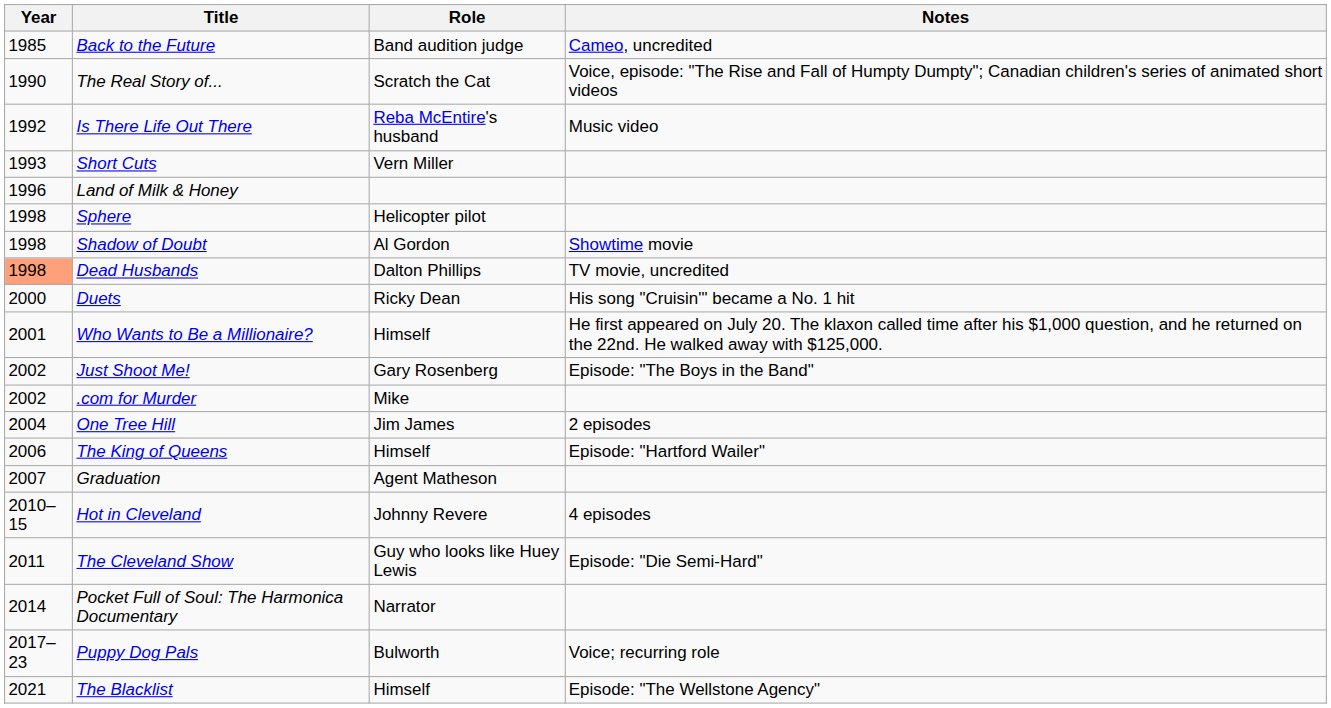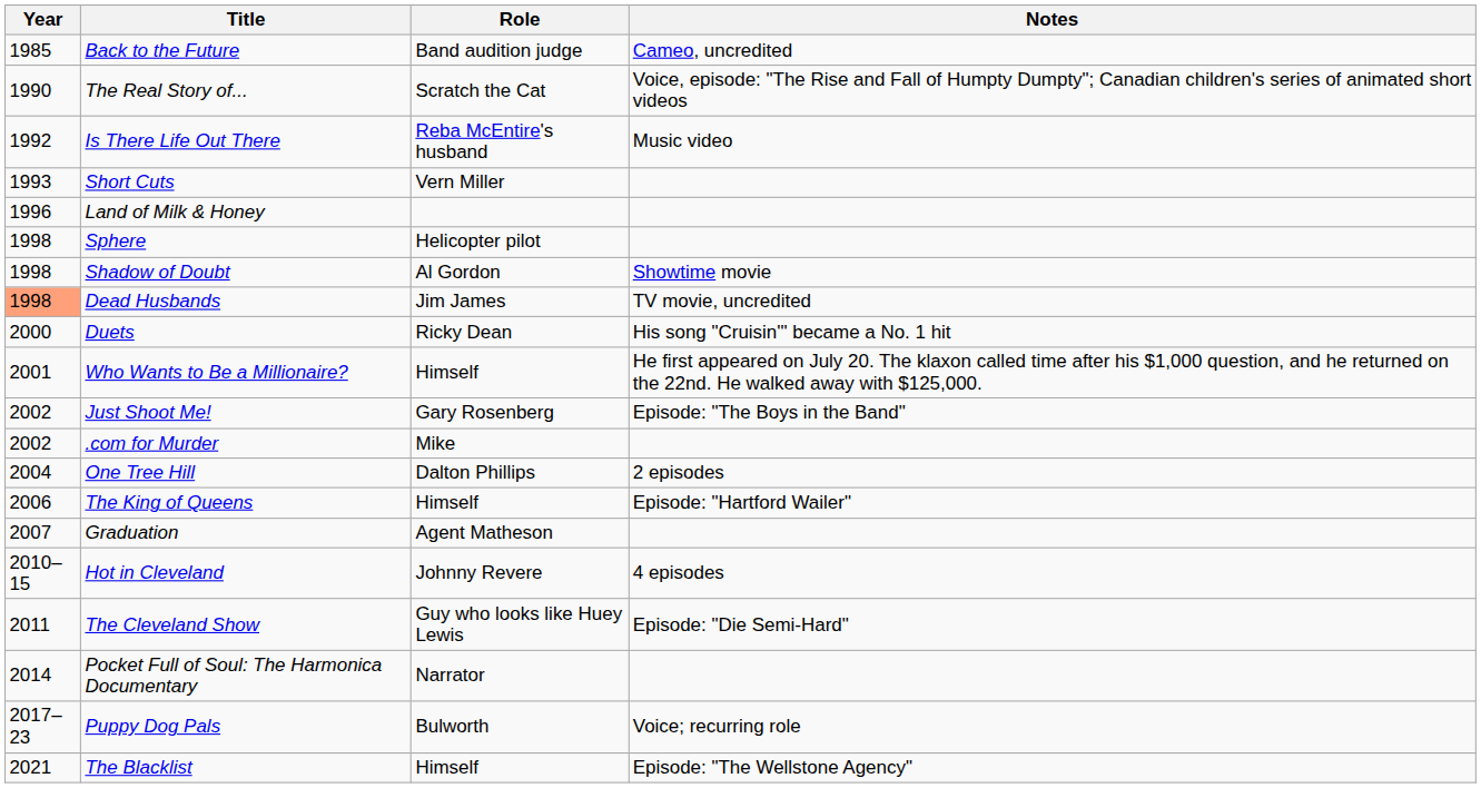 <table class="wikitable sortable">
 <tr>
 <th>Year</th>
 <th>Title</th>
 <th>Role</th>
 <th class="unsortable">Notes</th>
 </tr>
 <tr>
 <td>1985</td>
 <td><em><a href='#'>Back to the Future</a></em></td>
 <td>Band audition judge</td>
 <td><a href='#'>Cameo</a>, uncredited</td>
 </tr>
 <tr>
 <td>1990</td>
 <td><em>The Real Story of...</em></td>
 <td>Scratch the Cat</td>
 <td>Voice, episode: "The Rise and Fall of Humpty Dumpty"; Canadian children's series of animated short videos</td>
 </tr>
 <tr>
 <td>1992</td>
 <td><em><a href='#'>Is There Life Out There</a></em></td>
 <td><a href='#'>Reba McEntire</a>'s husband</td>
 <td>Music video</td>
 </tr>
 <tr>
 <td>1993</td>
 <td><em><a href='#'>Short Cuts</a></em></td>
 <td>Vern Miller</td>
 <td></td>
 </tr>
 <tr>
 <td>1996</td>
 <td><em>Land of Milk & Honey</em></td>
 <td></td>
 <td></td>
 </tr>
 <tr>
 <td>1998</td>
 <td><em><a href='#'>Sphere</a></em></td>
 <td>Helicopter pilot</td>
 <td></td>
 </tr>
 <tr>
 <td>1998</td>
 <td><em><a href='#'>Shadow of Doubt</a></em></td>
 <td>Al Gordon</td>
 <td><a href='#'>Showtime</a> movie</td>
 </tr>
 <tr>
 <td style="background: lightsalmon;">1998</td>
 <td><em><a href='#'>Dead Husbands</a></em></td>
-<td>Dalton Phillips</td>
+<td>Jim James</td>
 <td>TV movie, uncredited</td>
 </tr>
 <tr>
 <td>2000</td>
 <td><em><a href='#'>Duets</a></em></td>
 <td>Ricky Dean</td>
 <td>His song "Cruisin'" became a No. 1 hit</td>
 </tr>
 <tr>
 <td>2001</td>
 <td><em><a href='#'>Who Wants to Be a Millionaire?</a></em></td>
 <td>Himself</td>
 <td>He first appeared on July 20. The klaxon called time after his $1,000 question, and he returned on the 22nd. He walked away with $125,000.</td>
 </tr>
 <tr>
 <td>2002</td>
 <td><em><a href='#'>Just Shoot Me!</a></em></td>
 <td>Gary Rosenberg</td>
 <td>Episode: "The Boys in the Band"</td>
 </tr>
 <tr>
 <td>2002</td>
 <td><em><a href='#'>.com for Murder</a></em></td>
 <td>Mike</td>
 <td></td>
 </tr>
 <tr>
 <td>2004</td>
 <td><em><a href='#'>One Tree Hill</a></em></td>
-<td>Jim James</td>
+<td>Dalton Phillips</td>
 <td>2 episodes</td>
 </tr>
 <tr>
 <td>2006</td>
 <td><em><a href='#'>The King of Queens</a></em></td>
 <td>Himself</td>
 <td>Episode: "Hartford Wailer"</td>
 </tr>
 <tr>
 <td>2007</td>
 <td><em>Graduation</em></td>
 <td>Agent Matheson</td>
 <td></td>
 </tr>
 <tr>
 <td>2010–15</td>
 <td><em><a href='#'>Hot in Cleveland</a></em></td>
 <td>Johnny Revere</td>
 <td>4 episodes</td>
 </tr>
 <tr>
 <td>2011</td>
 <td><em><a href='#'>The Cleveland Show</a></em></td>
 <td>Guy who looks like Huey Lewis</td>
 <td>Episode: "Die Semi-Hard"</td>
 </tr>
 <tr>
 <td>2014</td>
 <td><em>Pocket Full of Soul: The Harmonica Documentary</em></td>
 <td>Narrator</td>
 <td></td>
 </tr>
 <tr>
 <td>2017–23</td>
 <td><em><a href='#'>Puppy Dog Pals</a></em></td>
 <td>Bulworth</td>
 <td>Voice; recurring role</td>
 </tr>
 <tr>
 <td>2021</td>
 <td><em><a href='#'>The Blacklist</a></em></td>
 <td>Himself</td>
 <td>Episode: "The Wellstone Agency"</td>
 </tr>
 </table>
